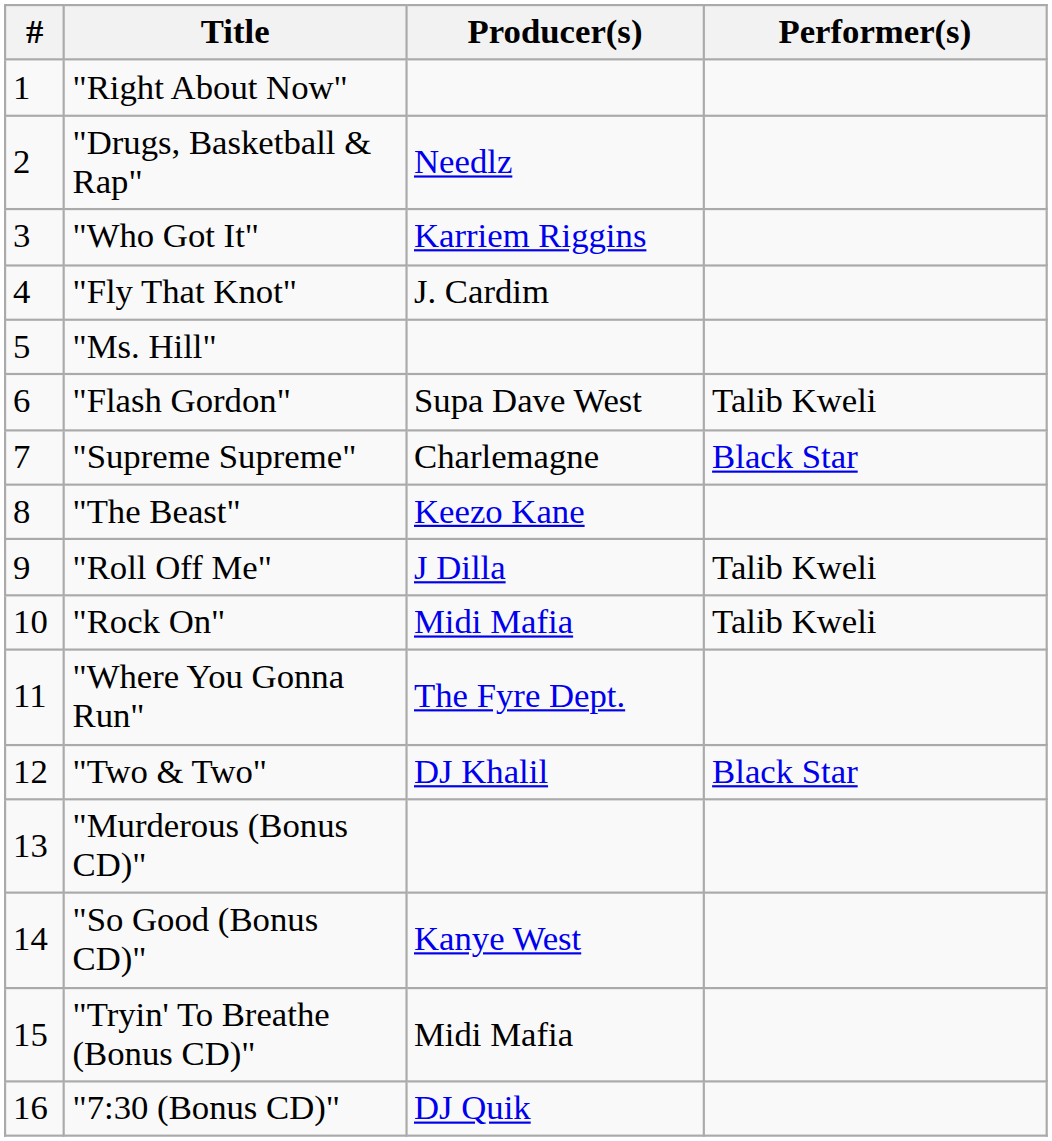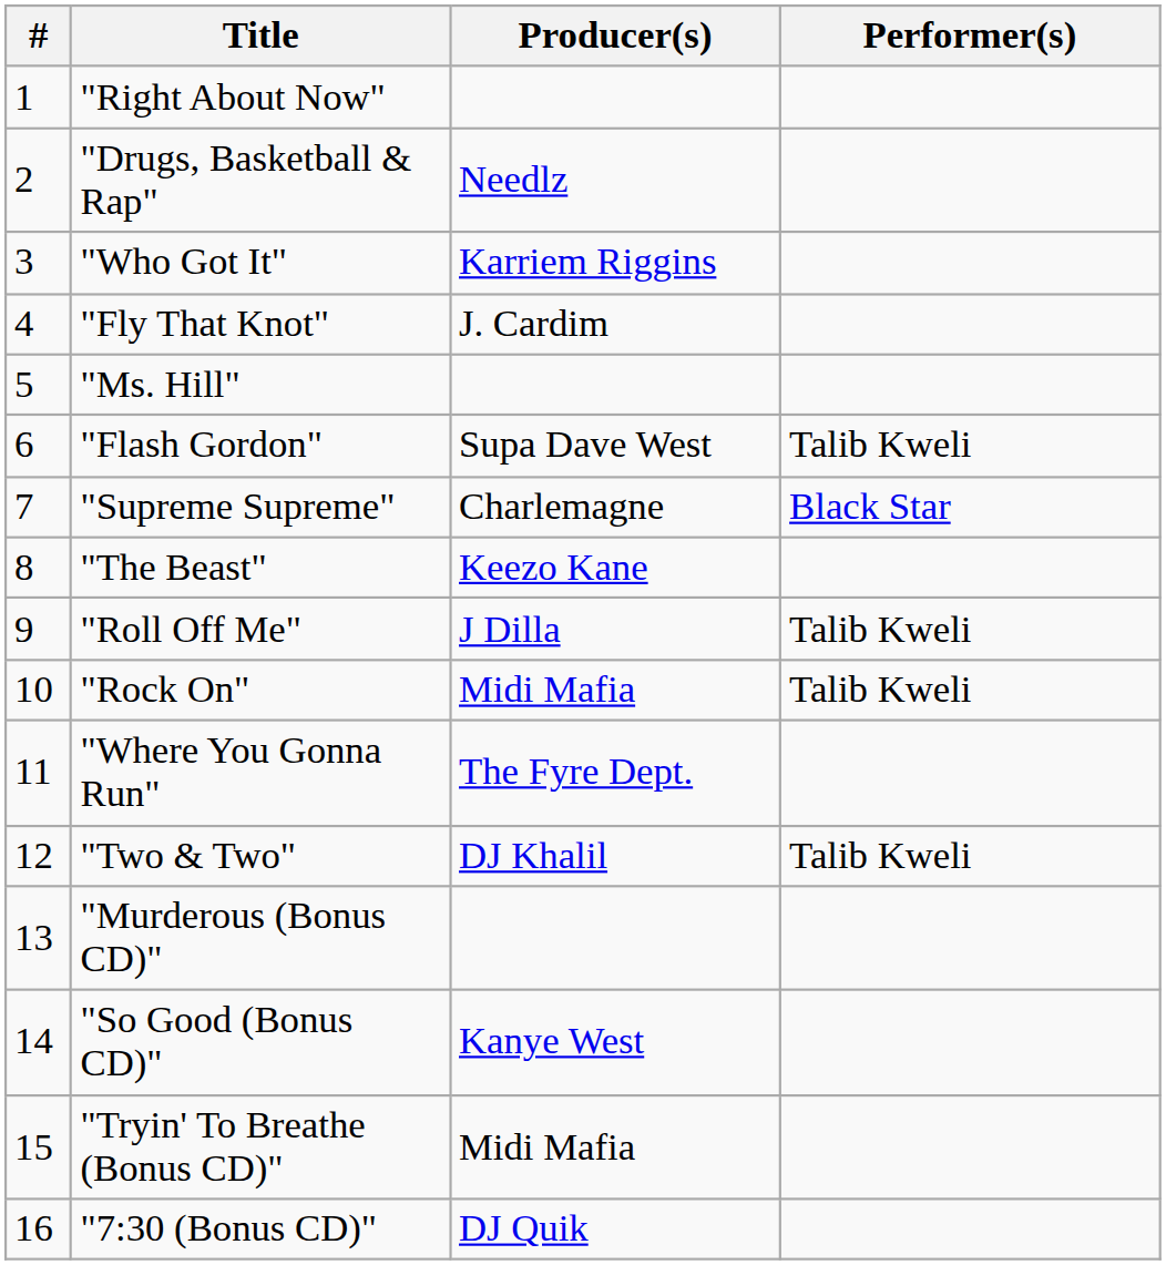 <table class="wikitable">
 <tr>
 <th align="center" width="20">#</th>
 <th align="center" width="150">Title</th>
 <th align="center" width="130">Producer(s)</th>
 <th align="center" width="150">Performer(s)</th>
 </tr>
 <tr>
 <td>1</td>
 <td>"Right About Now"</td>
 <td></td>
 <td></td>
 </tr>
 <tr>
 <td>2</td>
 <td>"Drugs, Basketball & Rap"</td>
 <td><a href='#'>Needlz</a></td>
 <td></td>
 </tr>
 <tr>
 <td>3</td>
 <td>"Who Got It"</td>
 <td><a href='#'>Karriem Riggins</a></td>
 <td></td>
 </tr>
 <tr>
 <td>4</td>
 <td>"Fly That Knot"</td>
 <td>J. Cardim</td>
 <td></td>
 </tr>
 <tr>
 <td>5</td>
 <td>"Ms. Hill"</td>
 <td></td>
 <td></td>
 </tr>
 <tr>
 <td>6</td>
 <td>"Flash Gordon"</td>
 <td>Supa Dave West</td>
 <td>Talib Kweli</td>
 </tr>
 <tr>
 <td>7</td>
 <td>"Supreme Supreme"</td>
 <td>Charlemagne</td>
 <td><a href='#'>Black Star</a></td>
 </tr>
 <tr>
 <td>8</td>
 <td>"The Beast"</td>
 <td><a href='#'>Keezo Kane</a></td>
 <td></td>
 </tr>
 <tr>
 <td>9</td>
 <td>"Roll Off Me"</td>
 <td><a href='#'>J Dilla</a></td>
 <td>Talib Kweli</td>
 </tr>
 <tr>
 <td>10</td>
 <td>"Rock On"</td>
 <td><a href='#'>Midi Mafia</a></td>
 <td>Talib Kweli</td>
 </tr>
 <tr>
 <td>11</td>
 <td>"Where You Gonna Run"</td>
 <td><a href='#'>The Fyre Dept.</a></td>
 <td></td>
 </tr>
 <tr>
 <td>12</td>
 <td>"Two & Two"</td>
 <td><a href='#'>DJ Khalil</a></td>
-<td><a href='#'>Black Star</a></td>
+<td>Talib Kweli</td>
 </tr>
 <tr>
 <td>13</td>
 <td>"Murderous (Bonus CD)"</td>
 <td></td>
 <td></td>
 </tr>
 <tr>
 <td>14</td>
 <td>"So Good (Bonus CD)"</td>
 <td><a href='#'>Kanye West</a></td>
 <td></td>
 </tr>
 <tr>
 <td>15</td>
 <td>"Tryin' To Breathe (Bonus CD)"</td>
 <td>Midi Mafia</td>
 <td></td>
 </tr>
 <tr>
 <td>16</td>
 <td>"7:30 (Bonus CD)"</td>
 <td><a href='#'>DJ Quik</a></td>
 <td></td>
 </tr>
 </table>
